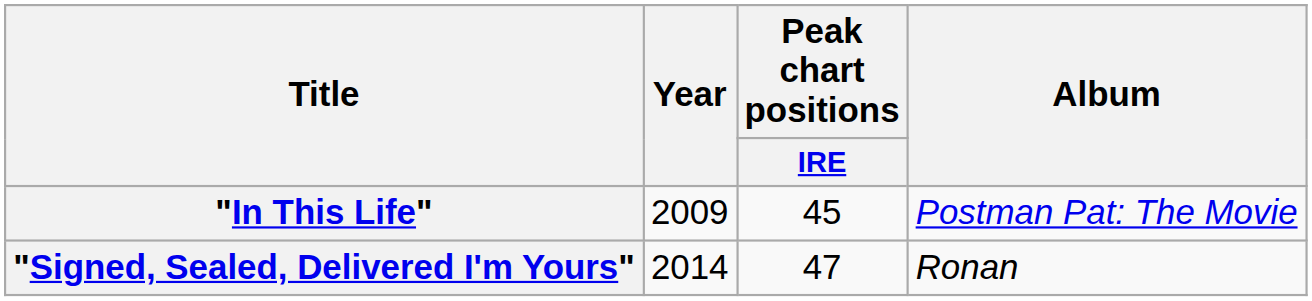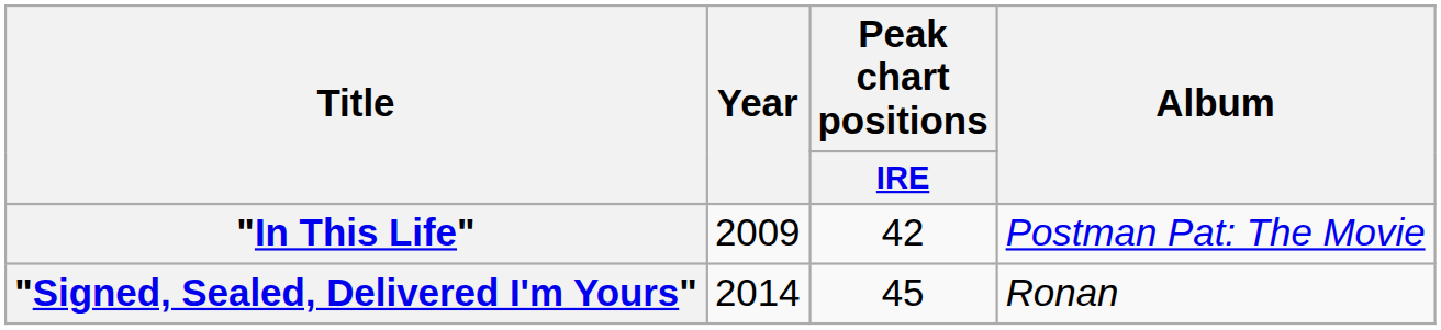 <table class="wikitable plainrowheaders" style=text-align:center;>
 <tr>
 <th scope="col" rowspan="2">Title</th>
 <th scope="col" rowspan="2">Year</th>
 <th scope="col" colspan="1">Peak chart positions</th>
 <th scope="col" rowspan="2">Album</th>
 </tr>
 <tr style=font-size:smaller>
 <th width="50"><a href='#'>IRE</a><br></th>
 </tr>
 <tr>
 <th scope="row">"<a href='#'>In This Life</a>"</th>
 <td>2009</td>
-<td>45</td>
+<td>42</td>
 <td align="left"><em><a href='#'>Postman Pat: The Movie</a></em></td>
 </tr>
 <tr>
 <th scope="row">"<a href='#'>Signed, Sealed, Delivered I'm Yours</a>"</th>
 <td>2014</td>
-<td>47</td>
+<td>45</td>
 <td align="left"><em>Ronan</em></td>
 </tr>
 </table>
